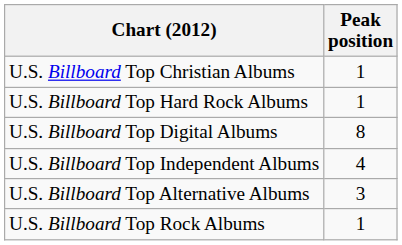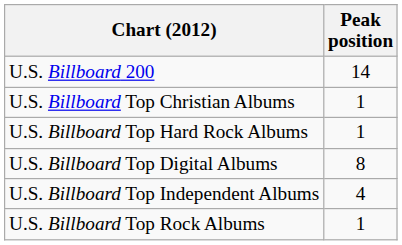 <table class="wikitable sortable">
 <tr>
 <th>Chart (2012)</th>
 <th>Peak<br>position</th>
+</tr>
+<tr>
+<td>U.S. <a href='#'><em>Billboard</em> 200</a></td>
+<td style="text-align:center;">14</td>
 </tr>
 <tr>
 <td>U.S. <em><a href='#'>Billboard</a></em> Top Christian Albums</td>
 <td style="text-align:center;">1</td>
 </tr>
 <tr>
 <td>U.S. <em>Billboard</em> Top Hard Rock Albums</td>
 <td style="text-align:center;">1</td>
 </tr>
 <tr>
 <td>U.S. <em>Billboard</em> Top Digital Albums</td>
 <td style="text-align:center;">8</td>
 </tr>
 <tr>
 <td>U.S. <em>Billboard</em> Top Independent Albums</td>
 <td style="text-align:center;">4</td>
 </tr>
 <tr>
-<td>U.S. <em>Billboard</em> Top Alternative Albums</td>
-<td style="text-align:center;">3</td>
-</tr>
-<tr>
 <td>U.S. <em>Billboard</em> Top Rock Albums</td>
 <td style="text-align:center;">1</td>
 </tr>
 </table>
